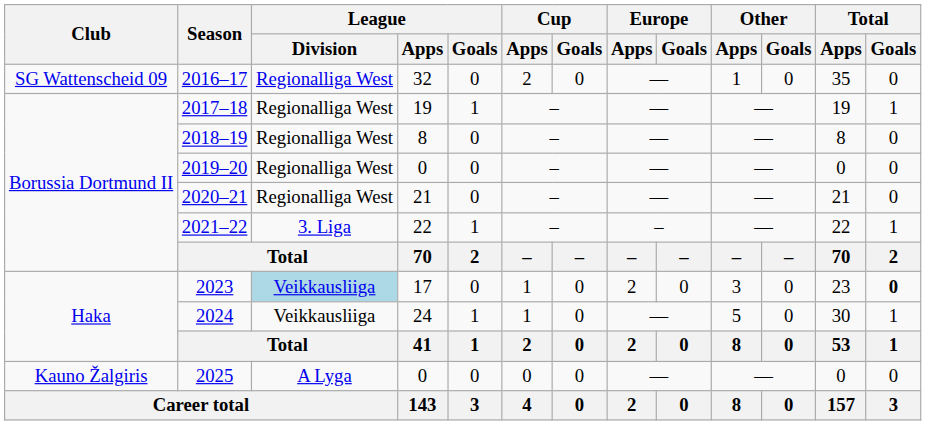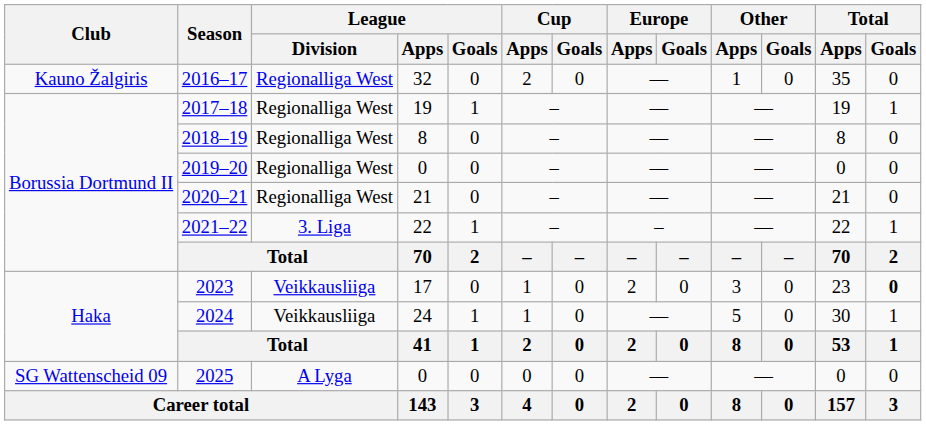 <table class="wikitable" style="text-align: center">
 <tr>
 <th rowspan="2">Club</th>
 <th rowspan="2">Season</th>
 <th colspan="3">League</th>
 <th colspan="2">Cup</th>
 <th colspan="2">Europe</th>
 <th colspan="2">Other</th>
 <th colspan="2">Total</th>
 </tr>
 <tr>
 <th>Division</th>
 <th>Apps</th>
 <th>Goals</th>
 <th>Apps</th>
 <th>Goals</th>
 <th>Apps</th>
 <th>Goals</th>
 <th>Apps</th>
 <th>Goals</th>
 <th>Apps</th>
 <th>Goals</th>
 </tr>
 <tr>
-<td><a href='#'>SG Wattenscheid 09</a></td>
+<td><a href='#'>Kauno Žalgiris</a></td>
 <td><a href='#'>2016–17</a></td>
 <td><a href='#'>Regionalliga West</a></td>
 <td>32</td>
 <td>0</td>
 <td>2</td>
 <td>0</td>
 <td colspan="2">—</td>
 <td>1</td>
 <td>0</td>
 <td>35</td>
 <td>0</td>
 </tr>
 <tr>
 <td rowspan="6"><a href='#'>Borussia Dortmund II</a></td>
 <td><a href='#'>2017–18</a></td>
 <td>Regionalliga West</td>
 <td>19</td>
 <td>1</td>
 <td colspan="2">–</td>
 <td colspan="2">—</td>
 <td colspan="2">—</td>
 <td>19</td>
 <td>1</td>
 </tr>
 <tr>
 <td><a href='#'>2018–19</a></td>
 <td>Regionalliga West</td>
 <td>8</td>
 <td>0</td>
 <td colspan="2">–</td>
 <td colspan="2">—</td>
 <td colspan="2">—</td>
 <td>8</td>
 <td>0</td>
 </tr>
 <tr>
 <td><a href='#'>2019–20</a></td>
 <td>Regionalliga West</td>
 <td>0</td>
 <td>0</td>
 <td colspan="2">–</td>
 <td colspan="2">—</td>
 <td colspan="2">—</td>
 <td>0</td>
 <td>0</td>
 </tr>
 <tr>
 <td><a href='#'>2020–21</a></td>
 <td>Regionalliga West</td>
 <td>21</td>
 <td>0</td>
 <td colspan="2">–</td>
 <td colspan="2">—</td>
 <td colspan="2">—</td>
 <td>21</td>
 <td>0</td>
 </tr>
 <tr>
 <td><a href='#'>2021–22</a></td>
 <td><a href='#'>3. Liga</a></td>
 <td>22</td>
 <td>1</td>
 <td colspan="2">–</td>
 <td colspan="2">–</td>
 <td colspan="2">—</td>
 <td>22</td>
 <td>1</td>
 </tr>
 <tr>
 <th colspan="2">Total</th>
 <th>70</th>
 <th>2</th>
 <th>–</th>
 <th>–</th>
 <th>–</th>
 <th>–</th>
 <th>–</th>
 <th>–</th>
 <th>70</th>
 <th>2</th>
 </tr>
 <tr>
 <td rowspan="3"><a href='#'>Haka</a></td>
 <td><a href='#'>2023</a></td>
-<td style="background: lightblue;"><a href='#'>Veikkausliiga</a></td>
+<td><a href='#'>Veikkausliiga</a></td>
 <td>17</td>
 <td>0</td>
 <td>1</td>
 <td>0</td>
 <td>2</td>
 <td>0</td>
 <td>3</td>
 <td>0</td>
 <td>23</td>
 <td><strong>0</strong></td>
 </tr>
 <tr>
 <td><a href='#'>2024</a></td>
 <td>Veikkausliiga</td>
 <td>24</td>
 <td>1</td>
 <td>1</td>
 <td>0</td>
 <td colspan="2">—</td>
 <td>5</td>
 <td>0</td>
 <td>30</td>
 <td>1</td>
 </tr>
 <tr>
 <th colspan="2">Total</th>
 <th>41</th>
 <th>1</th>
 <th>2</th>
 <th>0</th>
 <th>2</th>
 <th>0</th>
 <th>8</th>
 <th>0</th>
 <th>53</th>
 <th>1</th>
 </tr>
 <tr>
-<td><a href='#'>Kauno Žalgiris</a></td>
+<td><a href='#'>SG Wattenscheid 09</a></td>
 <td><a href='#'>2025</a></td>
 <td><a href='#'>A Lyga</a></td>
 <td>0</td>
 <td>0</td>
 <td>0</td>
 <td>0</td>
 <td colspan="2">—</td>
 <td colspan="2">—</td>
 <td>0</td>
 <td>0</td>
 </tr>
 <tr>
 <th colspan="3">Career total</th>
 <th>143</th>
 <th>3</th>
 <th>4</th>
 <th>0</th>
 <th>2</th>
 <th>0</th>
 <th>8</th>
 <th>0</th>
 <th>157</th>
 <th>3</th>
 </tr>
 </table>
